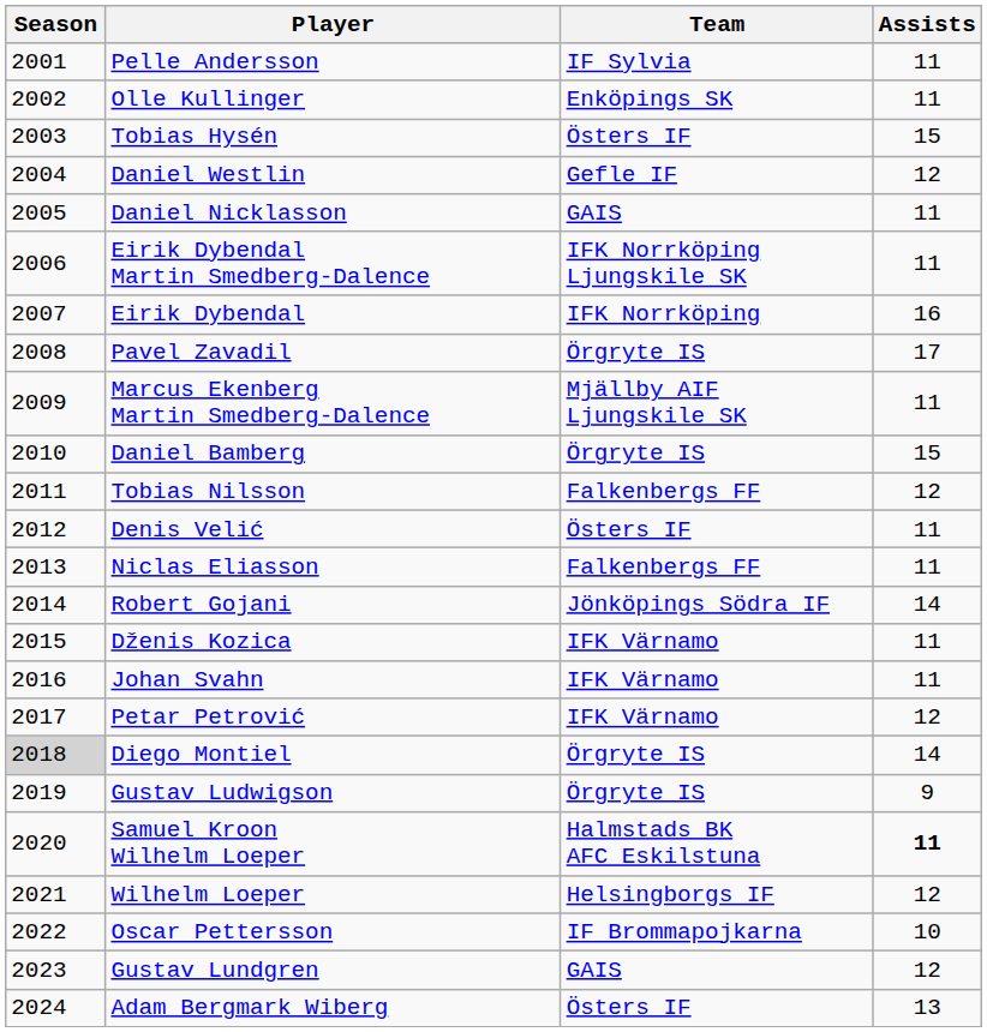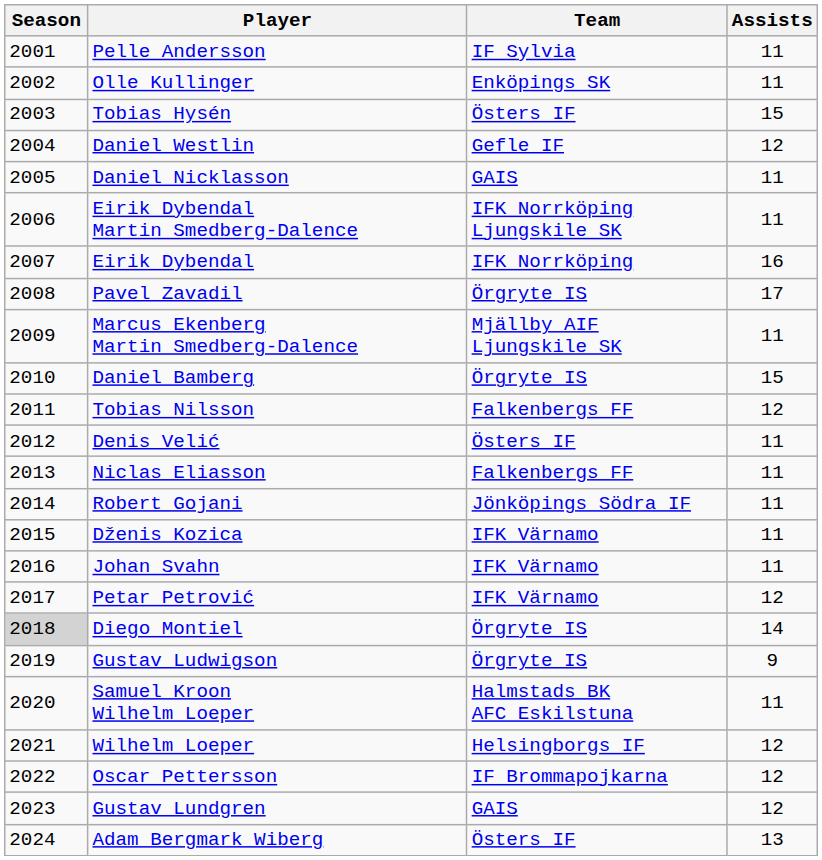 <table class="wikitable" style="width:550px;">
 <tr>
 <th>Season</th>
 <th>Player</th>
 <th>Team</th>
 <th>Assists</th>
 </tr>
 <tr>
 <td style="width:50px;">2001</td>
 <td style="width:250px;"> <a href='#'>Pelle Andersson</a></td>
 <td><a href='#'>IF Sylvia</a></td>
 <td align=center style="width:50px;">11</td>
 </tr>
 <tr>
 <td>2002</td>
 <td> <a href='#'>Olle Kullinger</a></td>
 <td><a href='#'>Enköpings SK</a></td>
 <td align=center>11</td>
 </tr>
 <tr>
 <td>2003</td>
 <td> <a href='#'>Tobias Hysén</a></td>
 <td><a href='#'>Östers IF</a></td>
 <td align=center>15</td>
 </tr>
 <tr>
 <td>2004</td>
 <td> <a href='#'>Daniel Westlin</a></td>
 <td><a href='#'>Gefle IF</a></td>
 <td align=center>12</td>
 </tr>
 <tr>
 <td>2005</td>
 <td> <a href='#'>Daniel Nicklasson</a></td>
 <td><a href='#'>GAIS</a></td>
 <td align=center>11</td>
 </tr>
 <tr>
 <td>2006</td>
 <td> <a href='#'>Eirik Dybendal</a> <br>  <a href='#'>Martin Smedberg-Dalence</a></td>
 <td><a href='#'>IFK Norrköping</a> <br> <a href='#'>Ljungskile SK</a></td>
 <td align=center>11</td>
 </tr>
 <tr>
 <td>2007</td>
 <td> <a href='#'>Eirik Dybendal</a></td>
 <td><a href='#'>IFK Norrköping</a></td>
 <td align=center>16</td>
 </tr>
 <tr>
 <td>2008</td>
 <td> <a href='#'>Pavel Zavadil</a></td>
 <td><a href='#'>Örgryte IS</a></td>
 <td align=center>17</td>
 </tr>
 <tr>
 <td>2009</td>
 <td> <a href='#'>Marcus Ekenberg</a> <br>  <a href='#'>Martin Smedberg-Dalence</a></td>
 <td><a href='#'>Mjällby AIF</a> <br> <a href='#'>Ljungskile SK</a></td>
 <td align=center>11</td>
 </tr>
 <tr>
 <td>2010</td>
 <td> <a href='#'>Daniel Bamberg</a></td>
 <td><a href='#'>Örgryte IS</a></td>
 <td align=center>15</td>
 </tr>
 <tr>
 <td>2011</td>
 <td> <a href='#'>Tobias Nilsson</a></td>
 <td><a href='#'>Falkenbergs FF</a></td>
 <td align=center>12</td>
 </tr>
 <tr>
 <td>2012</td>
 <td> <a href='#'>Denis Velić</a></td>
 <td><a href='#'>Östers IF</a></td>
 <td align=center>11</td>
 </tr>
 <tr>
 <td>2013</td>
 <td> <a href='#'>Niclas Eliasson</a></td>
 <td><a href='#'>Falkenbergs FF</a></td>
 <td align=center>11</td>
 </tr>
 <tr>
 <td>2014</td>
 <td> <a href='#'>Robert Gojani</a></td>
 <td><a href='#'>Jönköpings Södra IF</a></td>
-<td align=center>14</td>
+<td align=center>11</td>
 </tr>
 <tr>
 <td>2015</td>
 <td> <a href='#'>Dženis Kozica</a></td>
 <td><a href='#'>IFK Värnamo</a></td>
 <td align=center>11</td>
 </tr>
 <tr>
 <td>2016</td>
 <td> <a href='#'>Johan Svahn</a></td>
 <td><a href='#'>IFK Värnamo</a></td>
 <td align=center>11</td>
 </tr>
 <tr>
 <td>2017</td>
 <td> <a href='#'>Petar Petrović</a></td>
 <td><a href='#'>IFK Värnamo</a></td>
 <td align=center>12</td>
 </tr>
 <tr>
 <td style="background: lightgrey;">2018</td>
 <td> <a href='#'>Diego Montiel</a></td>
 <td><a href='#'>Örgryte IS</a></td>
 <td align=center>14</td>
 </tr>
 <tr>
 <td>2019</td>
 <td> <a href='#'>Gustav Ludwigson</a></td>
 <td><a href='#'>Örgryte IS</a></td>
 <td align=center>9</td>
 </tr>
 <tr>
 <td>2020</td>
 <td> <a href='#'>Samuel Kroon</a> <br>  <a href='#'>Wilhelm Loeper</a></td>
 <td><a href='#'>Halmstads BK</a> <br> <a href='#'>AFC Eskilstuna</a></td>
-<td align=center><strong>11</strong></td>
+<td align=center>11</td>
 </tr>
 <tr>
 <td>2021</td>
 <td> <a href='#'>Wilhelm Loeper</a></td>
 <td><a href='#'>Helsingborgs IF</a></td>
 <td align=center>12</td>
 </tr>
 <tr>
 <td>2022</td>
 <td> <a href='#'>Oscar Pettersson</a></td>
 <td><a href='#'>IF Brommapojkarna</a></td>
-<td align=center>10</td>
+<td align=center>12</td>
 </tr>
 <tr>
 <td>2023</td>
 <td> <a href='#'>Gustav Lundgren</a></td>
 <td><a href='#'>GAIS</a></td>
 <td align=center>12</td>
 </tr>
 <tr>
 <td>2024</td>
 <td> <a href='#'>Adam Bergmark Wiberg</a></td>
 <td><a href='#'>Östers IF</a></td>
 <td align=center>13</td>
 </tr>
 </table>
